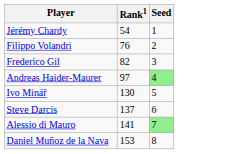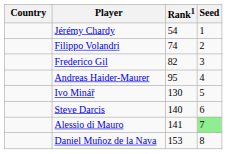 <table class="sortable wikitable">
 <tr>
+<th width="70">Country</th>
 <th width="175">Player</th>
 <th>Rank<sup>1</sup></th>
 <th>Seed</th>
 </tr>
 <tr>
+<td></td>
 <td><a href='#'>Jérémy Chardy</a></td>
 <td>54</td>
 <td>1</td>
 </tr>
 <tr>
+<td></td>
 <td><a href='#'>Filippo Volandri</a></td>
-<td>76</td>
+<td>74</td>
 <td>2</td>
 </tr>
 <tr>
+<td></td>
 <td><a href='#'>Frederico Gil</a></td>
 <td>82</td>
 <td>3</td>
 </tr>
 <tr>
+<td></td>
 <td><a href='#'>Andreas Haider-Maurer</a></td>
-<td>97</td>
-<td style="background: lightgreen;">4</td>
+<td>95</td>
+<td>4</td>
 </tr>
 <tr>
+<td></td>
 <td><a href='#'>Ivo Minář</a></td>
 <td>130</td>
 <td>5</td>
 </tr>
 <tr>
+<td></td>
 <td><a href='#'>Steve Darcis</a></td>
-<td>137</td>
+<td>140</td>
 <td>6</td>
 </tr>
 <tr>
+<td></td>
 <td><a href='#'>Alessio di Mauro</a></td>
 <td>141</td>
 <td style="background: lightgreen;">7</td>
 </tr>
 <tr>
+<td></td>
 <td><a href='#'>Daniel Muñoz de la Nava</a></td>
 <td>153</td>
 <td>8</td>
 </tr>
 </table>
